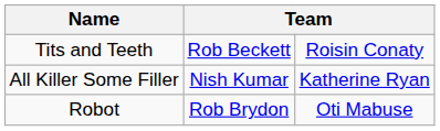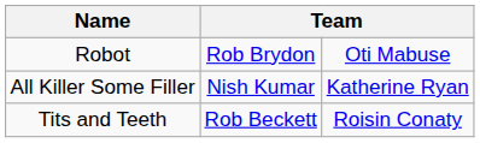 <table class="wikitable" style="text-align:center">
 <tr>
 <th>Name</th>
 <th colspan="2">Team</th>
 </tr>
 <tr>
-<td>Tits and Teeth</td>
-<td><a href='#'>Rob Beckett</a></td>
-<td><a href='#'>Roisin Conaty</a></td>
+<td>Robot</td>
+<td><a href='#'>Rob Brydon</a></td>
+<td><a href='#'>Oti Mabuse</a></td>
 </tr>
 <tr>
 <td>All Killer Some Filler</td>
 <td><a href='#'>Nish Kumar</a></td>
 <td><a href='#'>Katherine Ryan</a></td>
 </tr>
 <tr>
-<td>Robot</td>
-<td><a href='#'>Rob Brydon</a></td>
-<td><a href='#'>Oti Mabuse</a></td>
+<td>Tits and Teeth</td>
+<td><a href='#'>Rob Beckett</a></td>
+<td><a href='#'>Roisin Conaty</a></td>
 </tr>
 </table>
